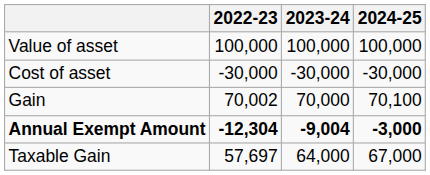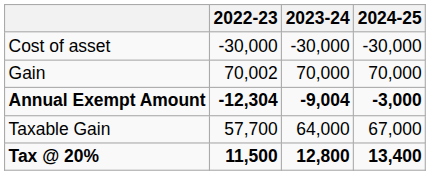 <table class="wikitable">
 <tr>
 <th> </th>
 <th>2022-23</th>
 <th>2023-24</th>
 <th>2024-25</th>
-</tr>
-<tr>
-<td>Value of asset</td>
-<td align=right>100,000</td>
-<td align=right>100,000</td>
-<td align=right>100,000</td>
 </tr>
 <tr>
 <td>Cost of asset</td>
 <td align=right>-30,000</td>
 <td align=right>-30,000</td>
 <td align=right>-30,000</td>
 </tr>
 <tr>
 <td>Gain</td>
 <td align=right>70,002</td>
 <td align=right>70,000</td>
-<td align=right>70,100</td>
+<td align=right>70,000</td>
 </tr>
 <tr>
 <td><strong>Annual Exempt Amount</strong> </td>
 <td align=right><strong>-12,304</strong></td>
 <td align=right><strong>-9,004</strong></td>
 <td align=right><strong>-3,000</strong></td>
 </tr>
 <tr>
 <td>Taxable Gain</td>
-<td align=right>57,697</td>
+<td align=right>57,700</td>
 <td align=right>64,000</td>
 <td align=right>67,000</td>
 </tr>
+<tr>
+<td><strong>Tax @ 20%</strong></td>
+<td align=right><strong>11,500</strong></td>
+<td align=right><strong>12,800</strong></td>
+<td align=right><strong>13,400</strong></td>
+</tr>
 </table>
